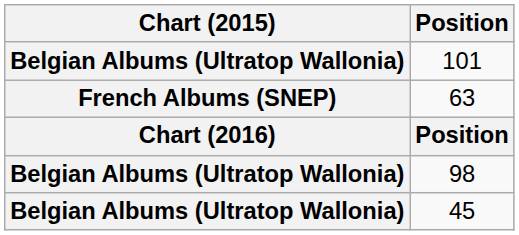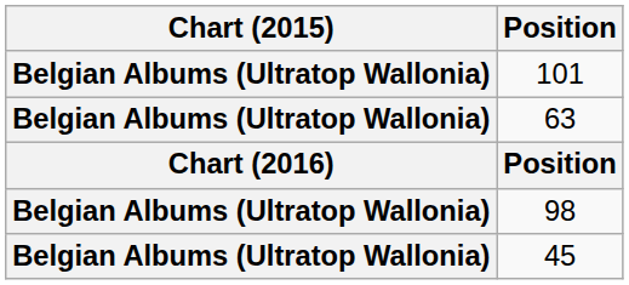 <table class="wikitable plainrowheaders" style="text-align:center">
 <tr>
 <th scope="col">Chart (2015)</th>
 <th scope="col">Position</th>
 </tr>
 <tr>
 <th scope="row">Belgian Albums (Ultratop Wallonia)</th>
 <td>101</td>
 </tr>
 <tr>
-<th scope="row">French Albums (SNEP)</th>
+<th scope="row">Belgian Albums (Ultratop Wallonia)</th>
 <td>63</td>
 </tr>
 <tr>
 <th scope="col">Chart (2016)</th>
 <th scope="col">Position</th>
 </tr>
 <tr>
 <th scope="row">Belgian Albums (Ultratop Wallonia)</th>
 <td>98</td>
 </tr>
 <tr>
 <th scope="row">Belgian Albums (Ultratop Wallonia)</th>
 <td>45</td>
 </tr>
 </table>
